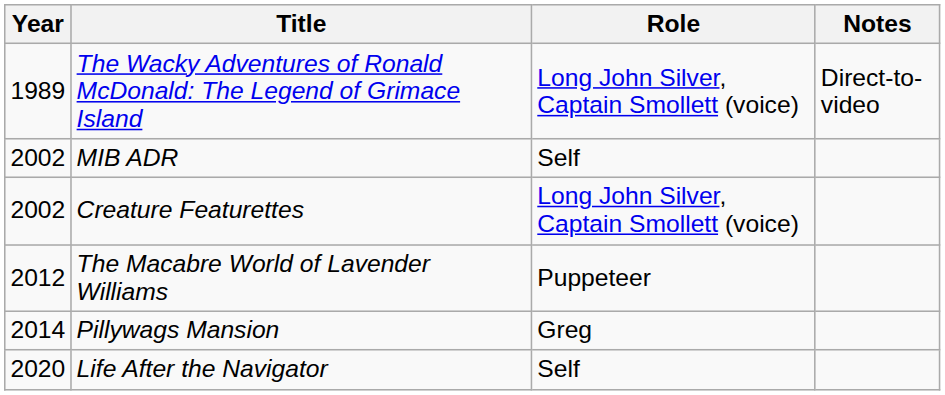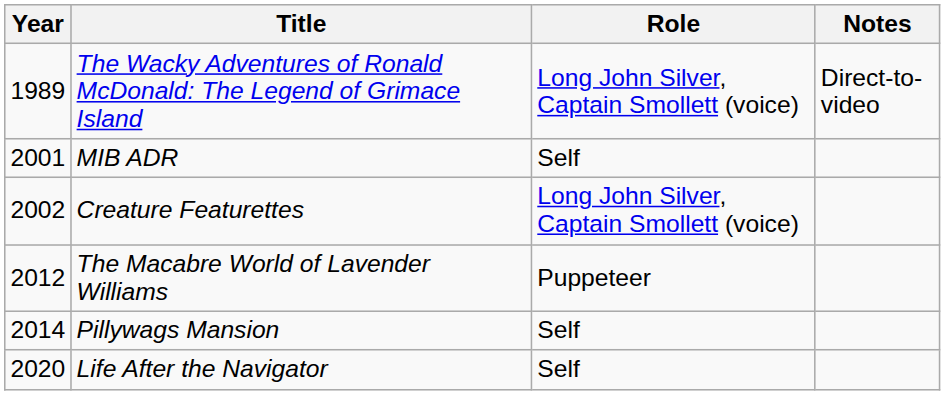 <table class="wikitable sortable">
 <tr>
 <th>Year</th>
 <th>Title</th>
 <th>Role</th>
 <th class="unsortable">Notes</th>
 </tr>
 <tr>
 <td>1989</td>
 <td><em><a href='#'>The Wacky Adventures of Ronald McDonald: The Legend of Grimace Island</a></em></td>
 <td><a href='#'>Long John Silver</a>, <a href='#'>Captain Smollett</a> (voice)</td>
 <td>Direct-to-video</td>
 </tr>
 <tr>
-<td>2002</td>
+<td>2001</td>
 <td><em>MIB ADR</em></td>
 <td>Self</td>
 <td></td>
 </tr>
 <tr>
 <td>2002</td>
 <td><em>Creature Featurettes</em></td>
 <td><a href='#'>Long John Silver</a>, <a href='#'>Captain Smollett</a> (voice)</td>
 <td></td>
 </tr>
 <tr>
 <td>2012</td>
 <td><em>The Macabre World of Lavender Williams</em></td>
 <td>Puppeteer</td>
 <td></td>
 </tr>
 <tr>
 <td>2014</td>
 <td><em>Pillywags Mansion</em></td>
-<td>Greg</td>
+<td>Self</td>
 <td></td>
 </tr>
 <tr>
 <td>2020</td>
 <td><em>Life After the Navigator</em></td>
 <td>Self</td>
 <td></td>
 </tr>
 </table>
